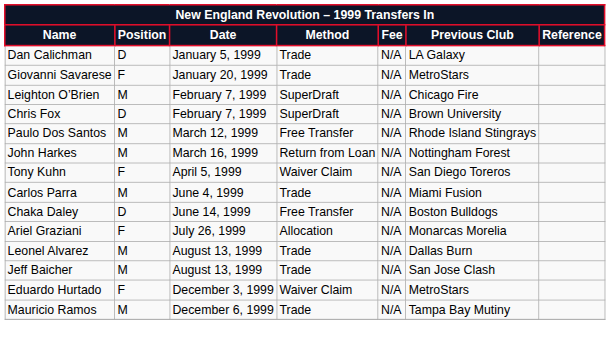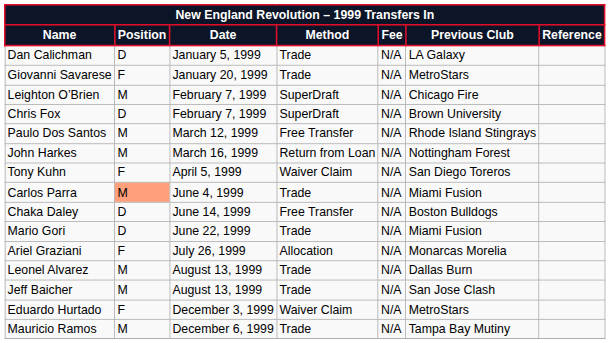 <table class="wikitable">
 <tr>
 <th colspan="7" style="background:#0c1527; color:#fff; border:2px solid #e20e2a; text-align: center; font-weight:bold;">New England Revolution – 1999 Transfers In</th>
 </tr>
 <tr>
 <th style="background:#0c1527; color:#fff; border:2px solid #e20e2a;" scope="col">Name</th>
 <th style="background:#0c1527; color:#fff; border:2px solid #e20e2a;" scope="col">Position</th>
 <th style="background:#0c1527; color:#fff; border:2px solid #e20e2a;" scope="col">Date</th>
 <th style="background:#0c1527; color:#fff; border:2px solid #e20e2a;" scope="col">Method</th>
 <th style="background:#0c1527; color:#fff; border:2px solid #e20e2a;" scope="col">Fee</th>
 <th style="background:#0c1527; color:#fff; border:2px solid #e20e2a;" scope="col">Previous Club</th>
 <th style="background:#0c1527; color:#fff; border:2px solid #e20e2a;" scope="col">Reference</th>
 </tr>
 <tr>
 <td>Dan Calichman</td>
 <td>D</td>
 <td>January 5, 1999</td>
 <td>Trade</td>
 <td>N/A</td>
 <td>LA Galaxy</td>
 <td></td>
 </tr>
 <tr>
 <td>Giovanni Savarese</td>
 <td>F</td>
 <td>January 20, 1999</td>
 <td>Trade</td>
 <td>N/A</td>
 <td>MetroStars</td>
 <td></td>
 </tr>
 <tr>
 <td>Leighton O’Brien</td>
 <td>M</td>
 <td>February 7, 1999</td>
 <td>SuperDraft</td>
 <td>N/A</td>
 <td>Chicago Fire</td>
 <td></td>
 </tr>
 <tr>
 <td>Chris Fox</td>
 <td>D</td>
 <td>February 7, 1999</td>
 <td>SuperDraft</td>
 <td>N/A</td>
 <td>Brown University</td>
 <td></td>
 </tr>
 <tr>
 <td>Paulo Dos Santos</td>
 <td>M</td>
 <td>March 12, 1999</td>
 <td>Free Transfer</td>
 <td>N/A</td>
 <td>Rhode Island Stingrays</td>
 <td></td>
 </tr>
 <tr>
 <td>John Harkes</td>
 <td>M</td>
 <td>March 16, 1999</td>
 <td>Return from Loan</td>
 <td>N/A</td>
 <td>Nottingham Forest</td>
 <td></td>
 </tr>
 <tr>
 <td>Tony Kuhn</td>
 <td>F</td>
 <td>April 5, 1999</td>
 <td>Waiver Claim</td>
 <td>N/A</td>
 <td>San Diego Toreros</td>
 <td></td>
 </tr>
 <tr>
 <td>Carlos Parra</td>
-<td>M</td>
+<td style="background: lightsalmon;">M</td>
 <td>June 4, 1999</td>
 <td>Trade</td>
 <td>N/A</td>
 <td>Miami Fusion</td>
 <td></td>
 </tr>
 <tr>
 <td>Chaka Daley</td>
 <td>D</td>
 <td>June 14, 1999</td>
 <td>Free Transfer</td>
 <td>N/A</td>
 <td>Boston Bulldogs</td>
+<td></td>
+</tr>
+<tr>
+<td>Mario Gori</td>
+<td>D</td>
+<td>June 22, 1999</td>
+<td>Trade</td>
+<td>N/A</td>
+<td>Miami Fusion</td>
 <td></td>
 </tr>
 <tr>
 <td>Ariel Graziani</td>
 <td>F</td>
 <td>July 26, 1999</td>
 <td>Allocation</td>
 <td>N/A</td>
 <td>Monarcas Morelia</td>
 <td></td>
 </tr>
 <tr>
 <td>Leonel Alvarez</td>
 <td>M</td>
 <td>August 13, 1999</td>
 <td>Trade</td>
 <td>N/A</td>
 <td>Dallas Burn</td>
 <td></td>
 </tr>
 <tr>
 <td>Jeff Baicher</td>
 <td>M</td>
 <td>August 13, 1999</td>
 <td>Trade</td>
 <td>N/A</td>
 <td>San Jose Clash</td>
 <td></td>
 </tr>
 <tr>
 <td>Eduardo Hurtado</td>
 <td>F</td>
 <td>December 3, 1999</td>
 <td>Waiver Claim</td>
 <td>N/A</td>
 <td>MetroStars</td>
 <td></td>
 </tr>
 <tr>
 <td>Mauricio Ramos</td>
 <td>M</td>
 <td>December 6, 1999</td>
 <td>Trade</td>
 <td>N/A</td>
 <td>Tampa Bay Mutiny</td>
 <td></td>
 </tr>
 <tr>
 </tr>
 </table>
